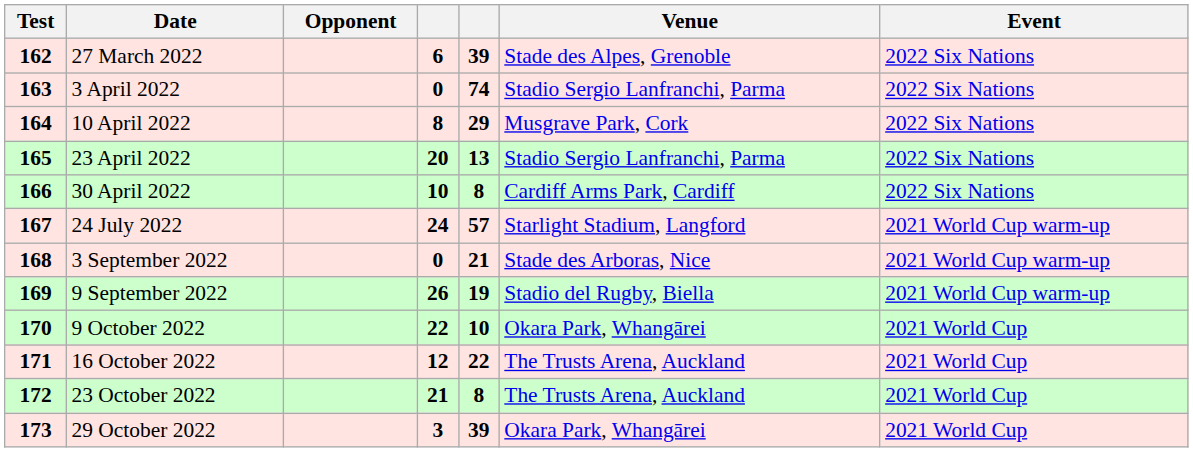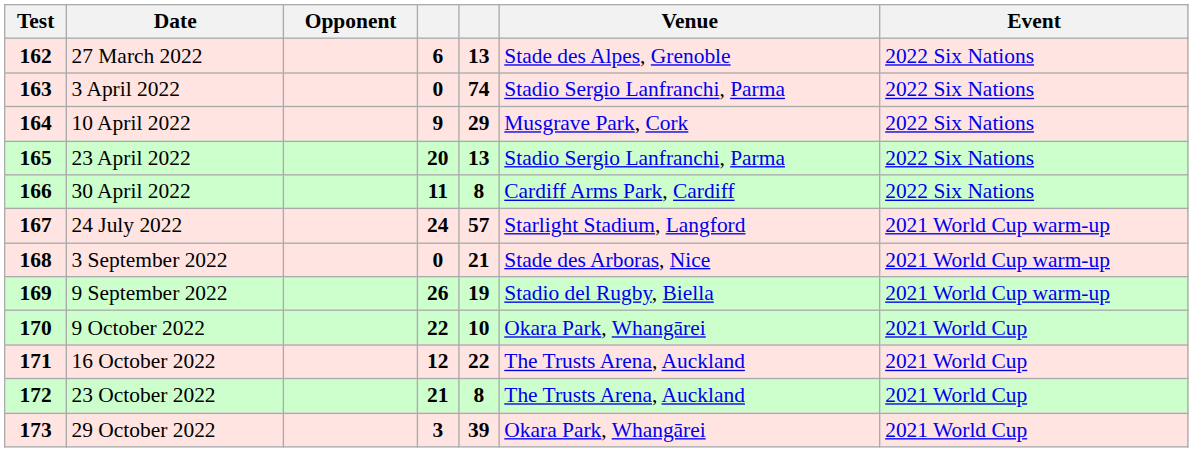 <table class="wikitable sortable" style="width:100%">
 <tr>
 <th>Test</th>
 <th>Date</th>
 <th>Opponent</th>
 <th></th>
 <th></th>
 <th>Venue</th>
 <th>Event</th>
 </tr>
 <tr bgcolor="FFE4E1">
 <td align="center"><strong>162</strong></td>
 <td>27 March 2022</td>
 <td></td>
 <td align="center"><strong>6</strong></td>
-<td align="center"><strong>39</strong></td>
+<td align="center"><strong>13</strong></td>
 <td><a href='#'>Stade des Alpes</a>, <a href='#'>Grenoble</a></td>
 <td><a href='#'>2022 Six Nations</a></td>
 </tr>
 <tr bgcolor="FFE4E1">
 <td align="center"><strong>163</strong></td>
 <td>3 April 2022</td>
 <td></td>
 <td align="center"><strong>0</strong></td>
 <td align="center"><strong>74</strong></td>
 <td><a href='#'>Stadio Sergio Lanfranchi</a>, <a href='#'>Parma</a></td>
 <td><a href='#'>2022 Six Nations</a></td>
 </tr>
 <tr bgcolor="FFE4E1">
 <td align="center"><strong>164</strong></td>
 <td>10 April 2022</td>
 <td></td>
-<td align="center"><strong>8</strong></td>
+<td align="center"><strong>9</strong></td>
 <td align="center"><strong>29</strong></td>
 <td><a href='#'>Musgrave Park</a>, <a href='#'>Cork</a></td>
 <td><a href='#'>2022 Six Nations</a></td>
 </tr>
 <tr bgcolor="CCFFCC">
 <td align="center"><strong>165</strong></td>
 <td>23 April 2022</td>
 <td></td>
 <td align="center"><strong>20</strong></td>
 <td align="center"><strong>13</strong></td>
 <td><a href='#'>Stadio Sergio Lanfranchi</a>, <a href='#'>Parma</a></td>
 <td><a href='#'>2022 Six Nations</a></td>
 </tr>
 <tr bgcolor="CCFFCC">
 <td align="center"><strong>166</strong></td>
 <td>30 April 2022</td>
 <td></td>
-<td align="center"><strong>10</strong></td>
+<td align="center"><strong>11</strong></td>
 <td align="center"><strong>8</strong></td>
 <td><a href='#'>Cardiff Arms Park</a>, <a href='#'>Cardiff</a></td>
 <td><a href='#'>2022 Six Nations</a></td>
 </tr>
 <tr bgcolor="FFE4E1">
 <td align="center"><strong>167</strong></td>
 <td>24 July 2022</td>
 <td></td>
 <td align="center"><strong>24</strong></td>
 <td align="center"><strong>57</strong></td>
 <td><a href='#'>Starlight Stadium</a>, <a href='#'>Langford</a></td>
 <td><a href='#'>2021 World Cup warm-up</a></td>
 </tr>
 <tr bgcolor="FFE4E1">
 <td align="center"><strong>168</strong></td>
 <td>3 September 2022</td>
 <td></td>
 <td align="center"><strong>0</strong></td>
 <td align="center"><strong>21</strong></td>
 <td><a href='#'>Stade des Arboras</a>, <a href='#'>Nice</a></td>
 <td><a href='#'>2021 World Cup warm-up</a></td>
 </tr>
 <tr bgcolor="CCFFCC">
 <td align="center"><strong>169</strong></td>
 <td>9 September 2022</td>
 <td></td>
 <td align="center"><strong>26</strong></td>
 <td align="center"><strong>19</strong></td>
 <td><a href='#'>Stadio del Rugby</a>, <a href='#'>Biella</a></td>
 <td><a href='#'>2021 World Cup warm-up</a></td>
 </tr>
 <tr bgcolor="CCFFCC">
 <td align="center"><strong>170</strong></td>
 <td>9 October 2022</td>
 <td></td>
 <td align="center"><strong>22</strong></td>
 <td align="center"><strong>10</strong></td>
 <td><a href='#'>Okara Park</a>, <a href='#'>Whangārei</a></td>
 <td><a href='#'>2021 World Cup</a></td>
 </tr>
 <tr bgcolor="FFE4E1">
 <td align="center"><strong>171</strong></td>
 <td>16 October 2022</td>
 <td></td>
 <td align="center"><strong>12</strong></td>
 <td align="center"><strong>22</strong></td>
 <td><a href='#'>The Trusts Arena</a>, <a href='#'>Auckland</a></td>
 <td><a href='#'>2021 World Cup</a></td>
 </tr>
 <tr bgcolor="CCFFCC">
 <td align="center"><strong>172</strong></td>
 <td>23 October 2022</td>
 <td></td>
 <td align="center"><strong>21</strong></td>
 <td align="center"><strong>8</strong></td>
 <td><a href='#'>The Trusts Arena</a>, <a href='#'>Auckland</a></td>
 <td><a href='#'>2021 World Cup</a></td>
 </tr>
 <tr bgcolor="FFE4E1">
 <td align="center"><strong>173</strong></td>
 <td>29 October 2022</td>
 <td></td>
 <td align="center"><strong>3</strong></td>
 <td align="center"><strong>39</strong></td>
 <td><a href='#'>Okara Park</a>, <a href='#'>Whangārei</a></td>
 <td><a href='#'>2021 World Cup</a></td>
 </tr>
 </table>
